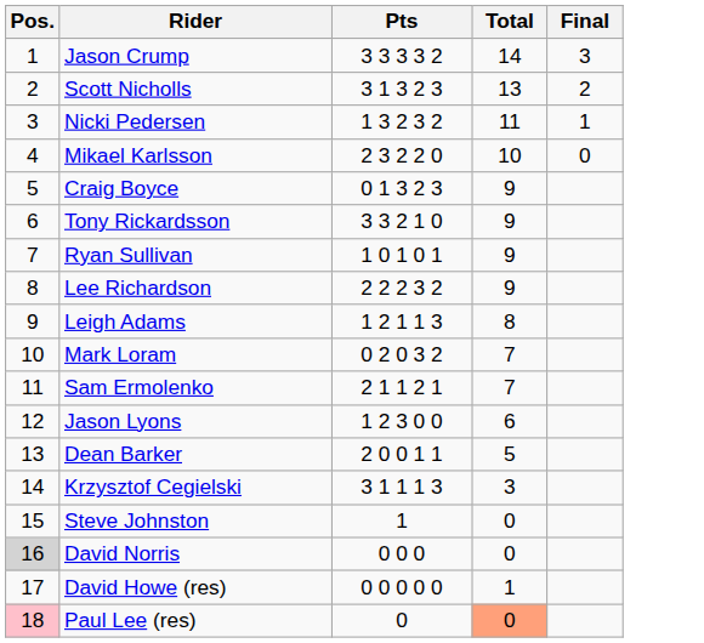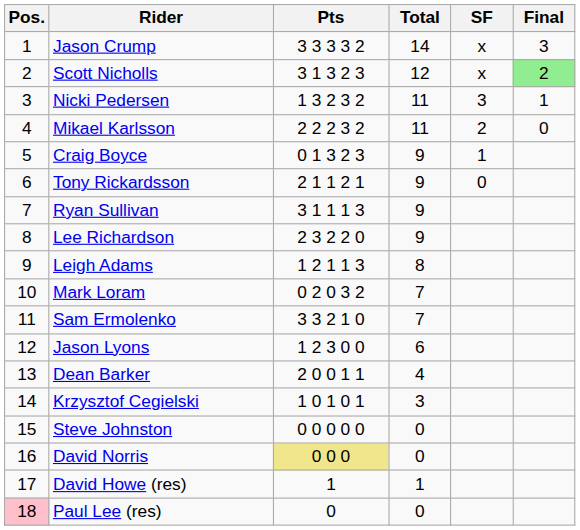 <table class=wikitable>
 <tr>
 <th width=25px>Pos.</th>
 <th width=200px>Rider</th>
 <th width=100px>Pts</th>
 <th width=50px>Total</th>
+<th width=50px>SF</th>
 <th width=50px>Final</th>
 </tr>
 <tr align=center >
 <td>1</td>
 <td align=left> <a href='#'>Jason Crump</a></td>
 <td>3	3	3	3	2</td>
 <td>14</td>
+<td>x</td>
 <td>3</td>
 </tr>
 <tr align=center>
 <td>2</td>
 <td align=left> <a href='#'>Scott Nicholls</a></td>
 <td>3	1	3	2	3</td>
-<td>13</td>
-<td>2</td>
+<td>12</td>
+<td>x</td>
+<td style="background: lightgreen;">2</td>
 </tr>
 <tr align=center>
 <td>3</td>
 <td align=left> <a href='#'>Nicki Pedersen</a></td>
 <td>1	3	2	3	2</td>
 <td>11</td>
+<td>3</td>
 <td>1</td>
 </tr>
 <tr align=center>
 <td>4</td>
 <td align=left> <a href='#'>Mikael Karlsson</a></td>
-<td>2	3	2	2	0</td>
-<td>10</td>
+<td>2	2	2	3	2</td>
+<td>11</td>
+<td>2</td>
 <td>0</td>
 </tr>
 <tr align=center>
 <td>5</td>
 <td align=left> <a href='#'>Craig Boyce</a></td>
 <td>0	1	3	2	3</td>
 <td>9</td>
+<td>1</td>
 <td></td>
 </tr>
 <tr align=center>
 <td>6</td>
 <td align=left> <a href='#'>Tony Rickardsson</a></td>
-<td>3	3	2	1	0</td>
+<td>2	1	1	2	1</td>
 <td>9</td>
+<td>0</td>
 <td></td>
 </tr>
 <tr align=center>
 <td>7</td>
 <td align=left> <a href='#'>Ryan Sullivan</a></td>
-<td>1	0	1	0	1</td>
+<td>3	1	1	1	3</td>
 <td>9</td>
+<td></td>
 <td></td>
 </tr>
 <tr align=center>
 <td>8</td>
 <td align=left> <a href='#'>Lee Richardson</a></td>
-<td>2	2	2	3	2</td>
+<td>2	3	2	2	0</td>
 <td>9</td>
+<td></td>
 <td></td>
 </tr>
 <tr align=center>
 <td>9</td>
 <td align=left> <a href='#'>Leigh Adams</a></td>
 <td>1	2	1	1	3</td>
 <td>8</td>
 <td></td>
+<td></td>
 </tr>
 <tr align=center>
 <td>10</td>
 <td align=left> <a href='#'>Mark Loram</a></td>
 <td>0	2	0	3	2</td>
 <td>7</td>
 <td></td>
+<td></td>
 </tr>
 <tr align=center>
 <td>11</td>
 <td align=left> <a href='#'>Sam Ermolenko</a></td>
-<td>2	1	1	2	1</td>
+<td>3	3	2	1	0</td>
 <td>7</td>
+<td></td>
 <td></td>
 </tr>
 <tr align=center>
 <td>12</td>
 <td align=left> <a href='#'>Jason Lyons</a></td>
 <td>1	2	3	0	0</td>
 <td>6</td>
 <td></td>
+<td></td>
 </tr>
 <tr align=center>
 <td>13</td>
 <td align=left> <a href='#'>Dean Barker</a></td>
 <td>2	0	0	1	1</td>
-<td>5</td>
+<td>4</td>
+<td></td>
 <td></td>
 </tr>
 <tr align=center>
 <td>14</td>
 <td align=left> <a href='#'>Krzysztof Cegielski</a></td>
-<td>3	1	1	1	3</td>
+<td>1	0	1	0	1</td>
 <td>3</td>
+<td></td>
 <td></td>
 </tr>
 <tr align=center>
 <td>15</td>
 <td align=left> <a href='#'>Steve Johnston</a></td>
-<td>1</td>
+<td>0	0	0	0	0</td>
 <td>0</td>
+<td></td>
 <td></td>
 </tr>
 <tr align=center>
-<td style="background: lightgrey;">16</td>
+<td>16</td>
 <td align=left> <a href='#'>David Norris</a></td>
-<td>0	0	0</td>
+<td style="background: khaki;">0	0	0</td>
 <td>0</td>
+<td></td>
 <td></td>
 </tr>
 <tr align=center>
 <td>17</td>
 <td align=left> <a href='#'>David Howe</a> (res)</td>
-<td>0	0	0	0	0</td>
 <td>1</td>
+<td>1</td>
+<td></td>
 <td></td>
 </tr>
 <tr align=center>
 <td style="background: pink;">18</td>
 <td align=left> <a href='#'>Paul Lee</a> (res)</td>
 <td>0</td>
-<td style="background: lightsalmon;">0</td>
+<td>0</td>
+<td></td>
 <td></td>
 </tr>
 </table>
